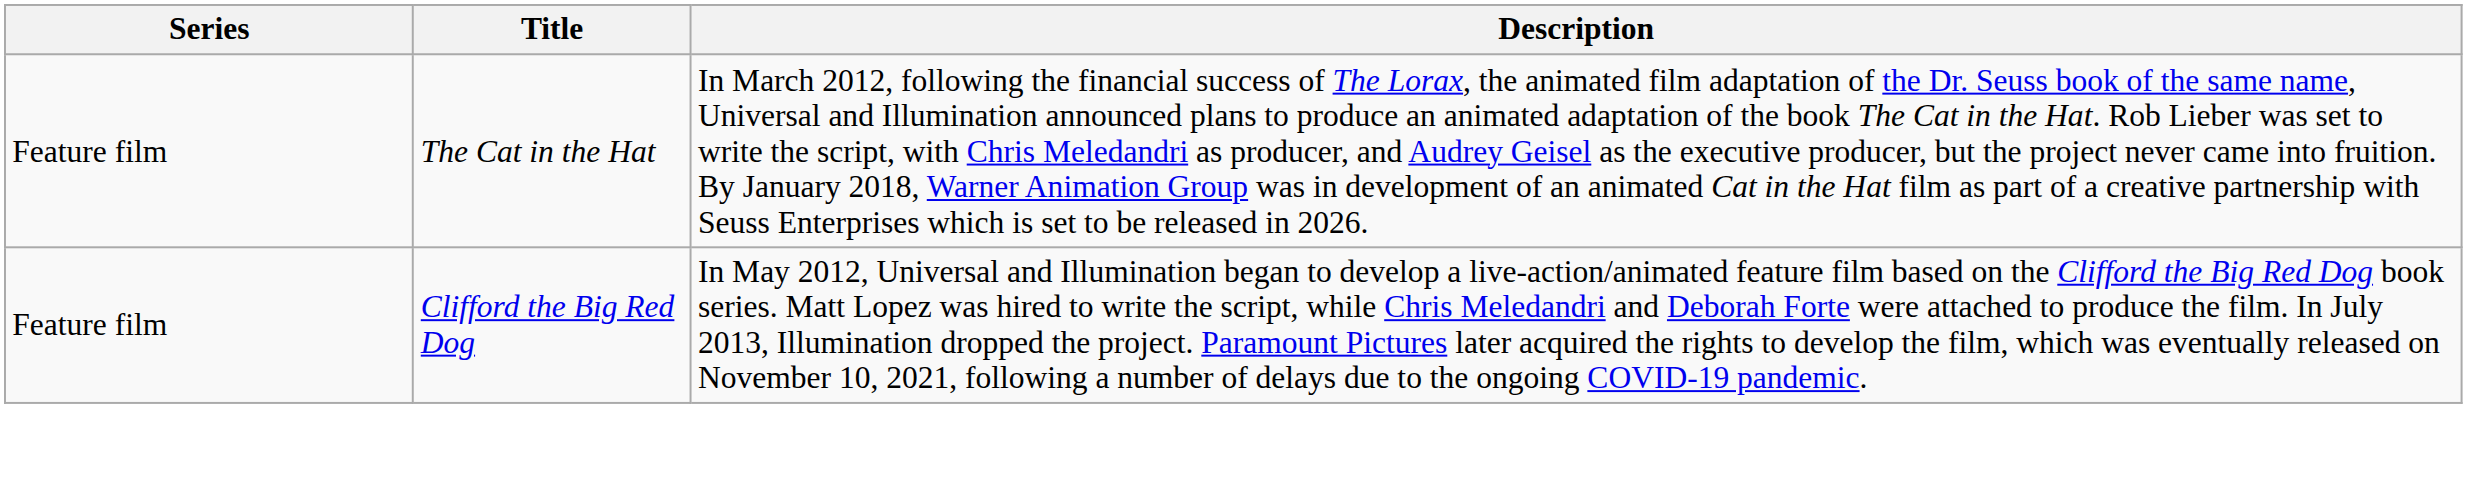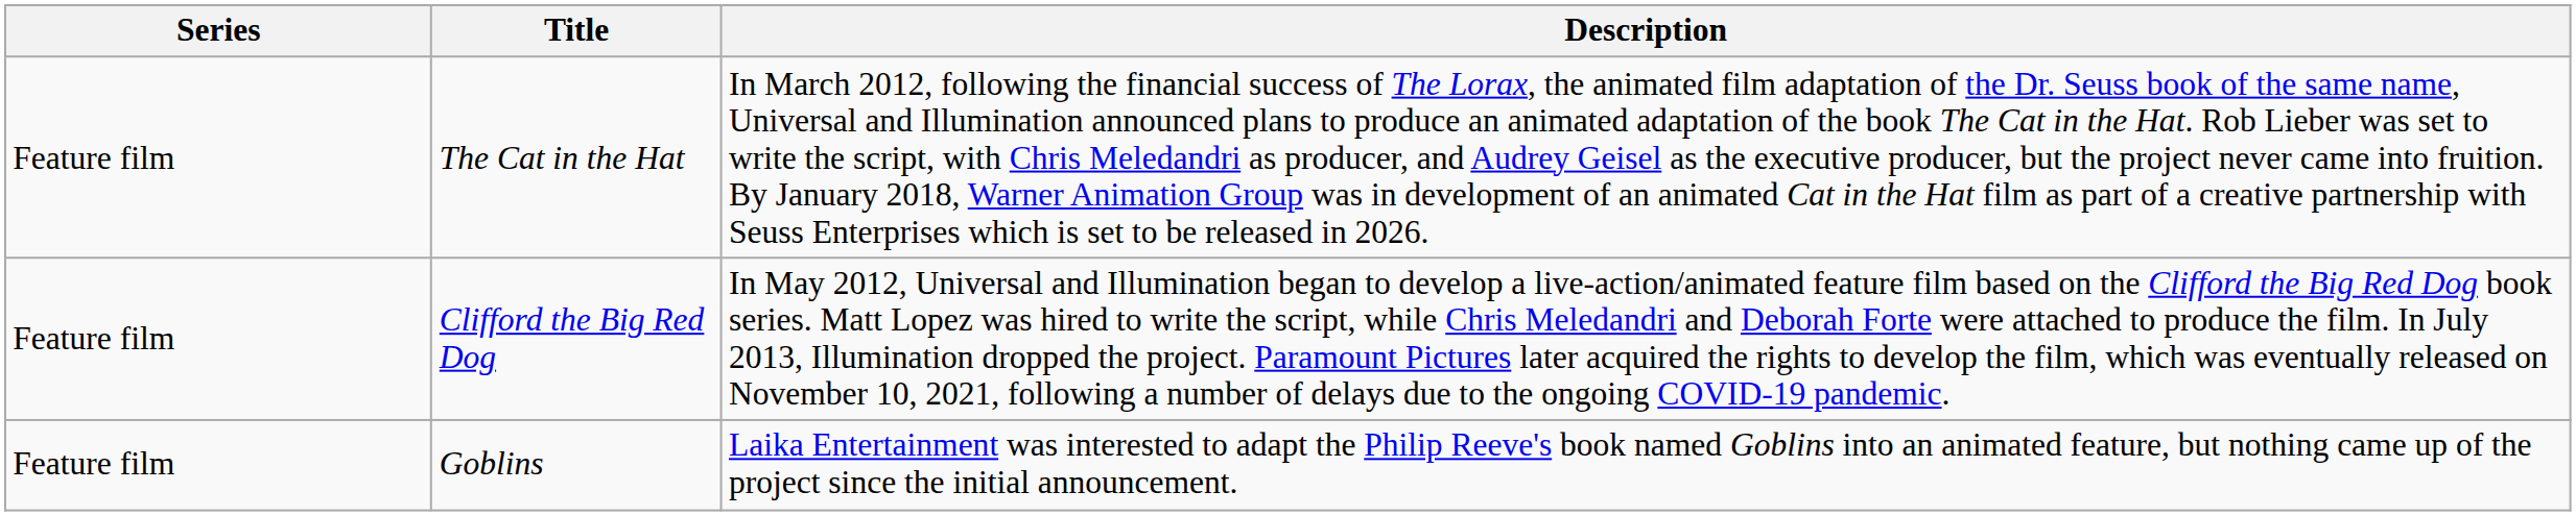 <table class="wikitable">
 <tr>
 <th style="width:150pt;">Series</th>
 <th style="width:100pt;">Title</th>
 <th>Description</th>
 </tr>
 <tr>
 <td>Feature film</td>
 <td><em>The Cat in the Hat</em></td>
 <td>In March 2012, following the financial success of <em><a href='#'>The Lorax</a></em>, the animated film adaptation of <a href='#'>the Dr. Seuss book of the same name</a>, Universal and Illumination announced plans to produce an animated adaptation of the book <em>The Cat in the Hat</em>. Rob Lieber was set to write the script, with <a href='#'>Chris Meledandri</a> as producer, and <a href='#'>Audrey Geisel</a> as the executive producer, but the project never came into fruition. By January 2018, <a href='#'>Warner Animation Group</a> was in development of an animated <em>Cat in the Hat</em> film as part of a creative partnership with Seuss Enterprises which is set to be released in 2026.</td>
 </tr>
 <tr>
 <td>Feature film</td>
 <td><em><a href='#'>Clifford the Big Red Dog</a></em></td>
 <td>In May 2012, Universal and Illumination began to develop a live-action/animated feature film based on the <em><a href='#'>Clifford the Big Red Dog</a></em> book series. Matt Lopez was hired to write the script, while <a href='#'>Chris Meledandri</a> and <a href='#'>Deborah Forte</a> were attached to produce the film. In July 2013, Illumination dropped the project. <a href='#'>Paramount Pictures</a> later acquired the rights to develop the film, which was eventually released on November 10, 2021, following a number of delays due to the ongoing <a href='#'>COVID-19 pandemic</a>.</td>
 </tr>
+<tr>
+<td>Feature film</td>
+<td><em>Goblins</em></td>
+<td><a href='#'>Laika Entertainment</a> was interested to adapt the <a href='#'>Philip Reeve's</a> book named <em>Goblins</em> into an animated feature, but nothing came up of the project since the initial announcement.</td>
+</tr>
 </table>
